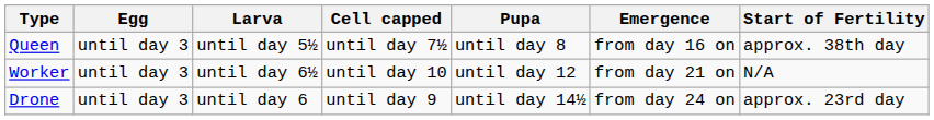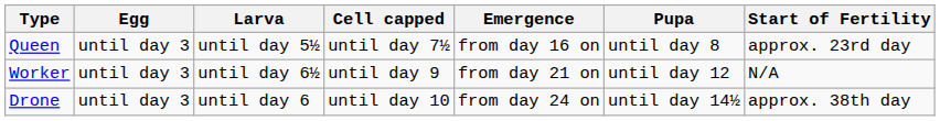 <table class="wikitable">
 <tr>
 <th>Type</th>
 <th>Egg</th>
 <th>Larva</th>
 <th>Cell capped</th>
+<th>Emergence</th>
 <th>Pupa</th>
-<th>Emergence</th>
 <th>Start of Fertility</th>
 </tr>
 <tr>
 <td><a href='#'>Queen</a></td>
 <td>until day 3</td>
 <td>until day 5½</td>
 <td>until day 7½</td>
+<td>from day 16 on</td>
 <td>until day 8</td>
-<td>from day 16 on</td>
-<td>approx. 38th day</td>
+<td>approx. 23rd day</td>
 </tr>
 <tr>
 <td><a href='#'>Worker</a></td>
 <td>until day 3</td>
 <td>until day 6½</td>
-<td>until day 10</td>
+<td>until day 9</td>
+<td>from day 21 on</td>
 <td>until day 12</td>
-<td>from day 21 on</td>
 <td>N/A</td>
 </tr>
 <tr>
 <td><a href='#'>Drone</a></td>
 <td>until day 3</td>
 <td>until day 6</td>
-<td>until day 9</td>
+<td>until day 10</td>
+<td>from day 24 on</td>
 <td>until day 14½</td>
-<td>from day 24 on</td>
-<td>approx. 23rd day</td>
+<td>approx. 38th day</td>
 </tr>
 </table>
